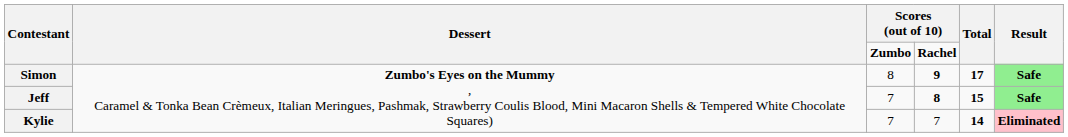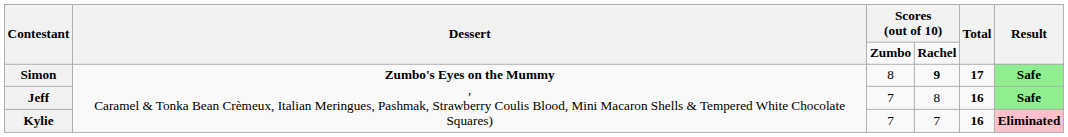 <table class="wikitable plainrowheaders" style="text-align:center; font-size:90%; width:80em;">
 <tr>
 <th rowspan="2">Contestant</th>
 <th rowspan="2">Dessert</th>
 <th colspan="2">Scores<br>(out of 10)</th>
 <th rowspan="2">Total<br></th>
 <th rowspan="2">Result</th>
 </tr>
 <tr>
 <td><strong>Zumbo</strong></td>
 <td><strong>Rachel</strong></td>
 </tr>
 <tr>
 <th>Simon</th>
 <td rowspan="3"><strong>Zumbo's Eyes on the Mummy</strong><br>,<br>Caramel & Tonka Bean Crèmeux, Italian Meringues, Pashmak, Strawberry Coulis Blood, Mini Macaron Shells & Tempered White Chocolate Squares)</td>
 <td>8</td>
 <td><strong>9</strong></td>
 <td><strong>17</strong></td>
 <td style="background:lightgreen;"><strong>Safe</strong></td>
 </tr>
 <tr>
 <th>Jeff</th>
 <td>7</td>
-<td><strong>8</strong></td>
-<td><strong>15</strong></td>
+<td>8</td>
+<td><strong>16</strong></td>
 <td style="background:lightgreen;"><strong>Safe</strong></td>
 </tr>
 <tr>
 <th>Kylie</th>
 <td>7</td>
 <td>7</td>
-<td><strong>14</strong></td>
+<td><strong>16</strong></td>
 <td style="background:pink;"><strong>Eliminated</strong></td>
 </tr>
 </table>
